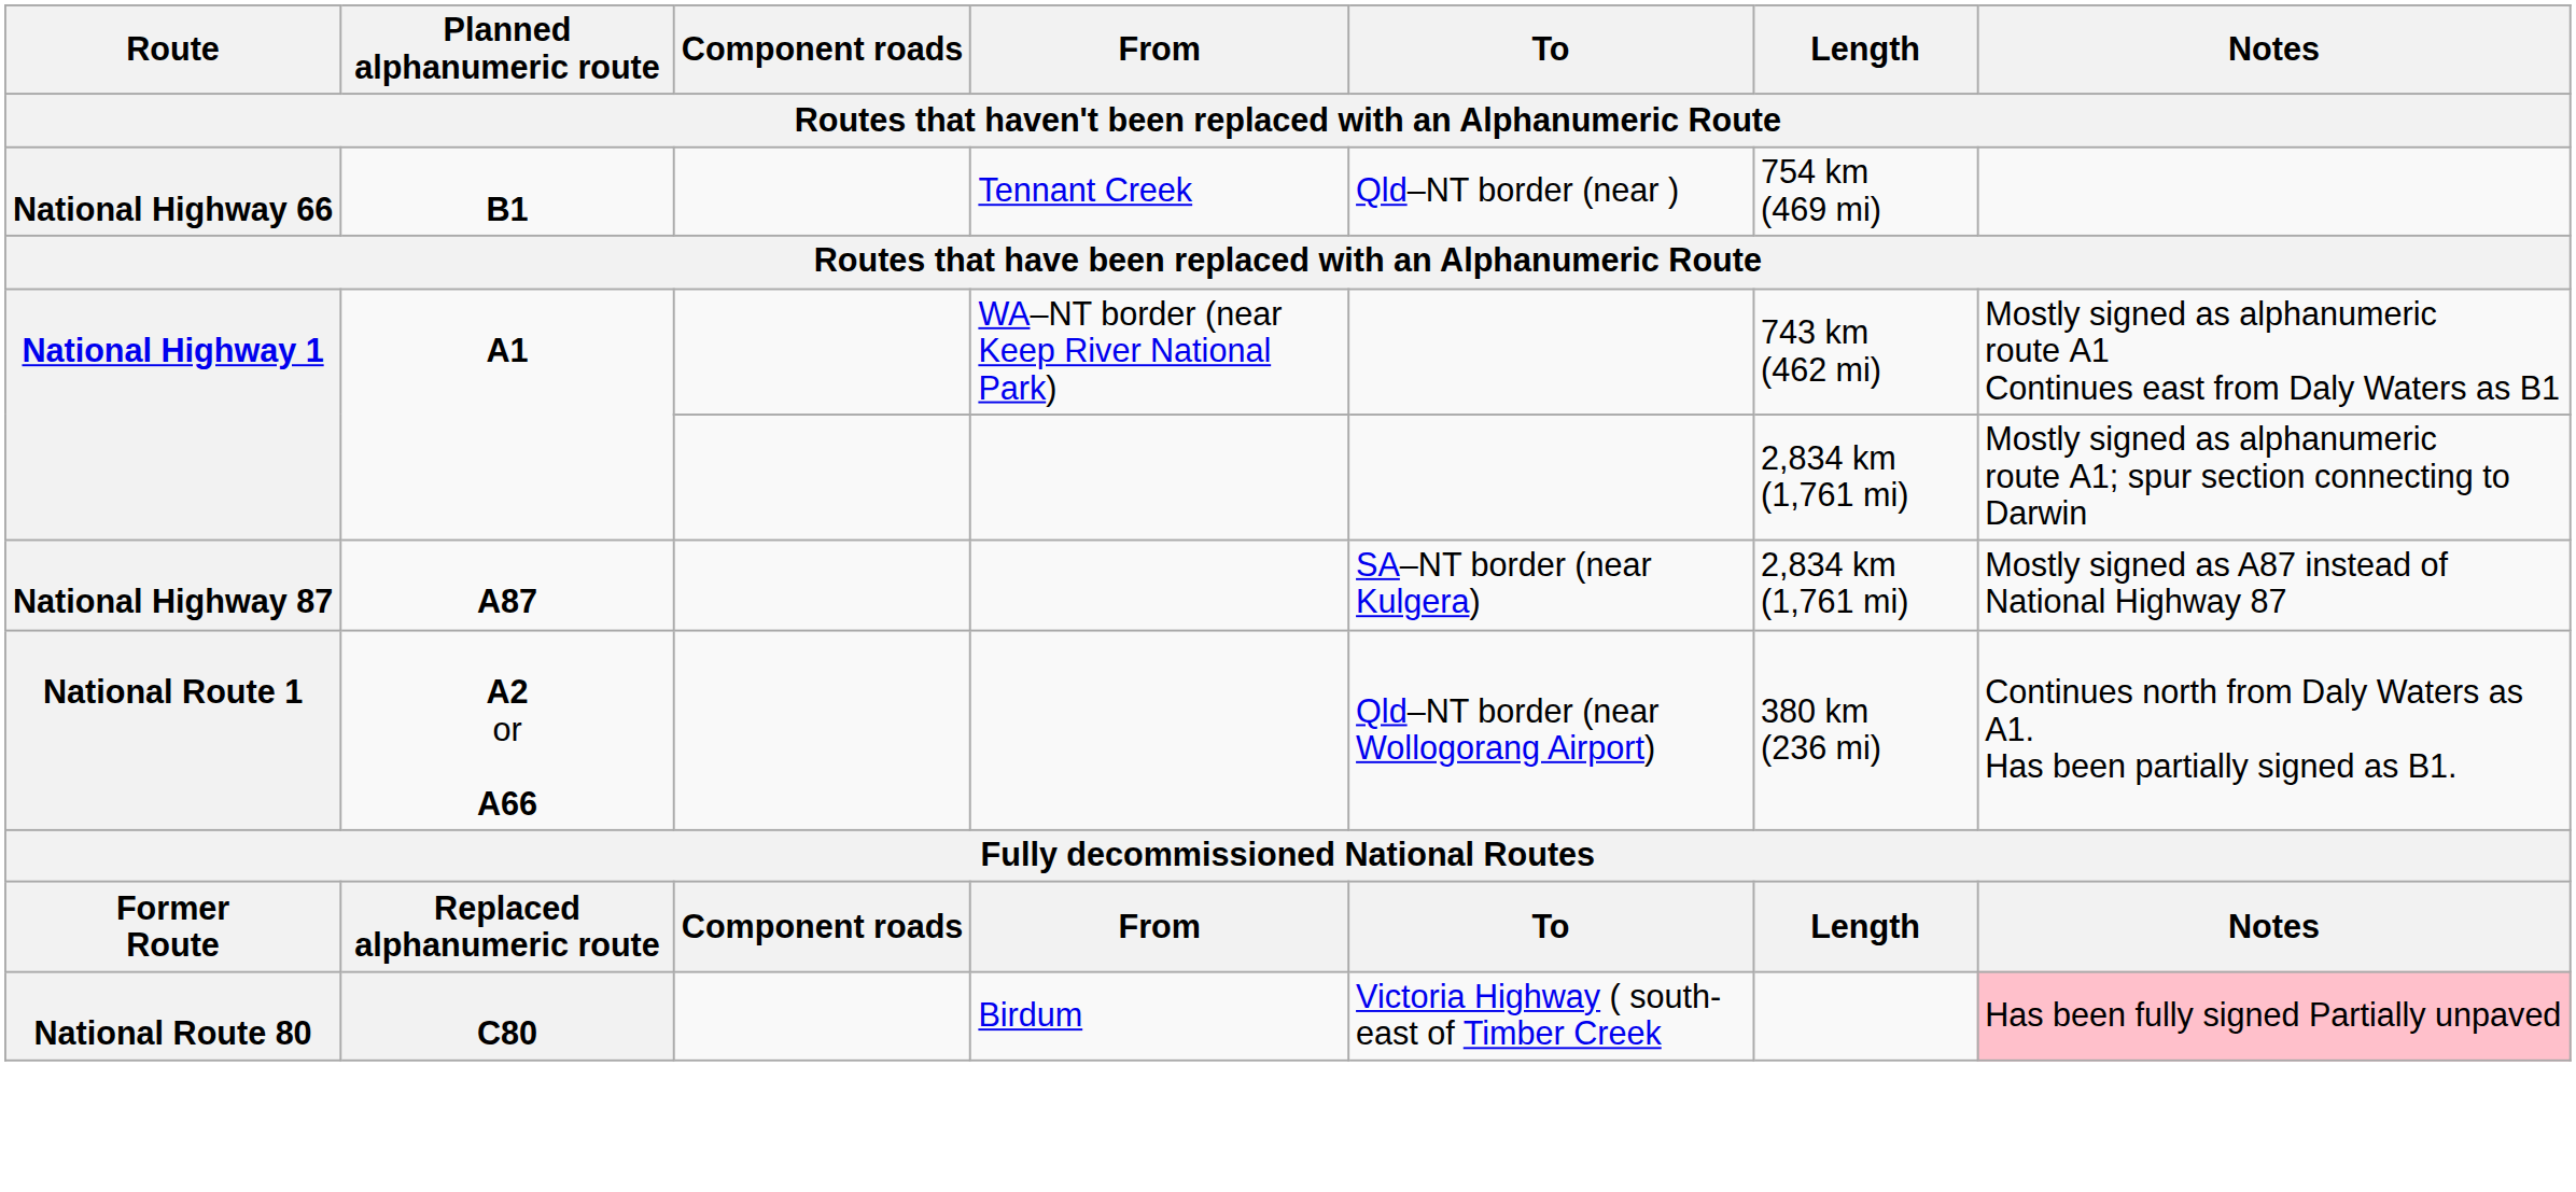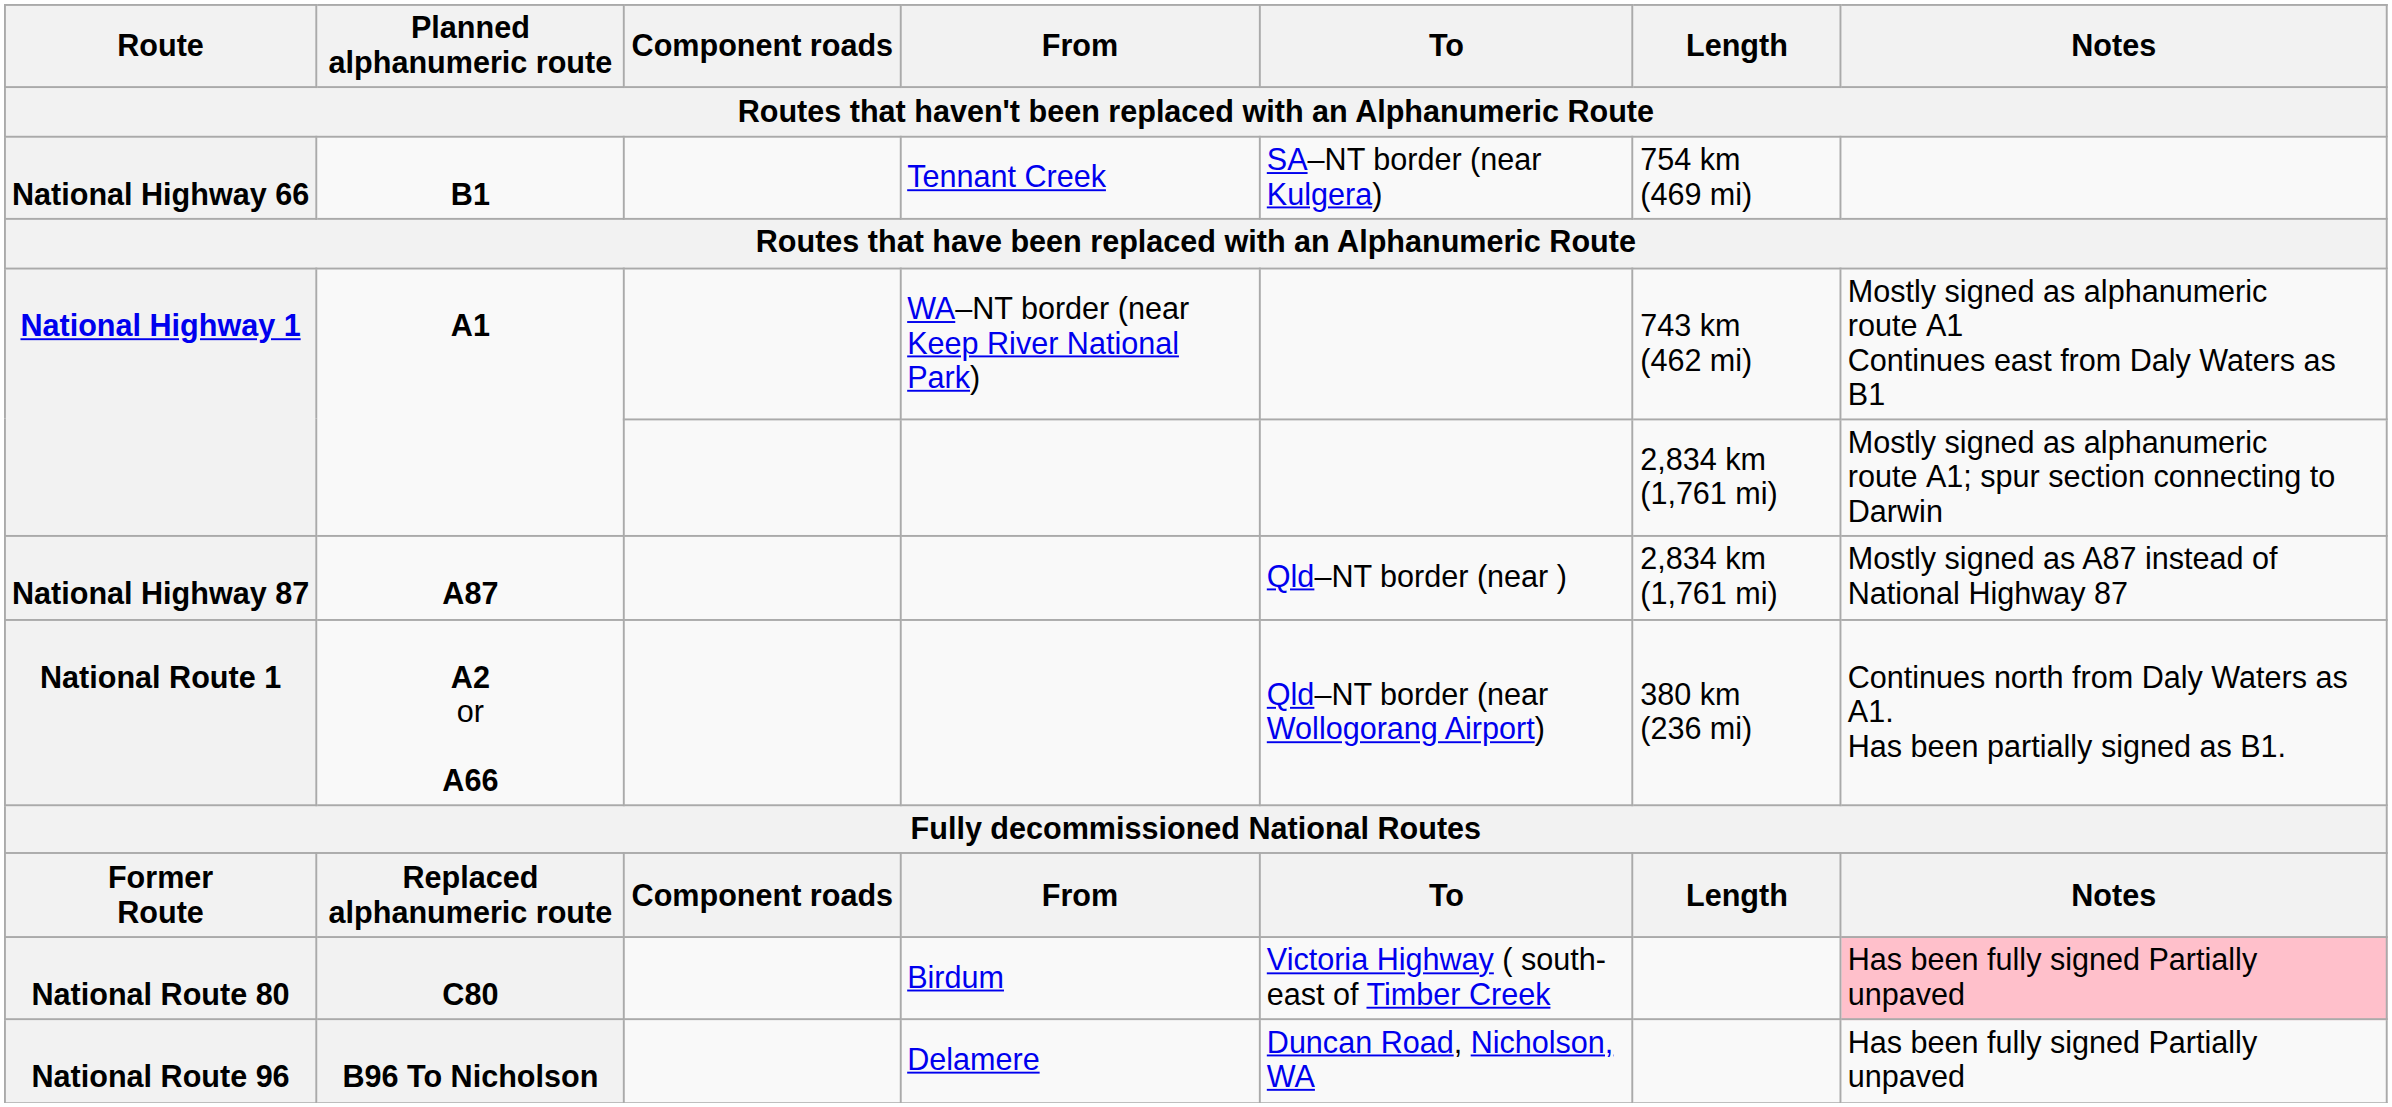 <table class="wikitable sortable mw-collapsible">
 <tr>
 <th scope="col">Route</th>
 <th>Planned alphanumeric route</th>
 <th scope="col">Component roads</th>
 <th scope="col">From</th>
 <th scope="col">To</th>
 <th scope="col">Length</th>
 <th scope="col">Notes</th>
 </tr>
 <tr>
 <th colspan="7">Routes that haven't been replaced with an Alphanumeric Route</th>
 </tr>
 <tr>
 <th style="vertical-align:top; white-space:nowrap;"><br>National Highway 66</th>
 <td style="vertical-align:top; white-space:nowrap; text-align:center;"><br><strong>B1</strong></td>
 <td></td>
 <td><a href='#'>Tennant Creek</a></td>
-<td><a href='#'>Qld</a>–NT border (near )</td>
+<td><a href='#'>SA</a>–NT border (near <a href='#'>Kulgera</a>)</td>
 <td>754 km (469 mi)</td>
 <td></td>
 </tr>
 <tr>
 <th colspan="7">Routes that have been replaced with an Alphanumeric Route</th>
 </tr>
 <tr>
 <th rowspan="2" style="vertical-align:top; white-space:nowrap;"><br><a href='#'>National Highway 1</a></th>
 <td rowspan="2" style="vertical-align:top; white-space:nowrap; text-align:center;"><br><strong>A1</strong></td>
 <td></td>
 <td><a href='#'>WA</a>–NT border (near <a href='#'>Keep River National Park</a>)</td>
 <td></td>
 <td>743 km (462 mi)</td>
 <td>Mostly signed as alphanumeric route A1<br>Continues east from Daly Waters as B1</td>
 </tr>
 <tr>
 <td></td>
 <td></td>
 <td></td>
 <td>2,834 km (1,761 mi)</td>
 <td>Mostly signed as alphanumeric route A1; spur section connecting to Darwin</td>
 </tr>
 <tr>
 <th style="vertical-align:top; white-space:nowrap;"><br>National Highway 87</th>
 <td style="vertical-align:top; white-space:nowrap; text-align:center;"><br><strong>A87</strong></td>
 <td></td>
 <td></td>
-<td><a href='#'>SA</a>–NT border (near <a href='#'>Kulgera</a>)</td>
+<td><a href='#'>Qld</a>–NT border (near )</td>
 <td>2,834 km (1,761 mi)</td>
 <td>Mostly signed as A87 instead of National Highway 87</td>
 </tr>
 <tr>
 <th style="vertical-align:top; white-space:nowrap;"><br>National Route 1</th>
 <td style="vertical-align:top; white-space:nowrap; text-align:center;"><br><strong>A2</strong><br>or<br><br><strong>A66</strong></td>
 <td></td>
 <td></td>
 <td><a href='#'>Qld</a>–NT border (near <a href='#'>Wollogorang Airport</a>)</td>
 <td>380 km (236 mi)</td>
 <td>Continues north from Daly Waters as A1.<br>Has been partially signed as B1.</td>
 </tr>
 <tr>
 <th colspan="7">Fully decommissioned National Routes</th>
 </tr>
 <tr>
 <th>Former<br>Route</th>
 <th>Replaced alphanumeric route</th>
 <th>Component roads</th>
 <th>From</th>
 <th>To</th>
 <th>Length</th>
 <th>Notes</th>
 </tr>
 <tr>
 <th><br>National Route 80</th>
 <th><br>C80</th>
 <td></td>
 <td><a href='#'>Birdum</a></td>
 <td><a href='#'>Victoria Highway</a> ( south-east of <a href='#'>Timber Creek</a></td>
 <td></td>
 <td style="background: pink;">Has been fully signed Partially unpaved</td>
 </tr>
+<tr>
+<th><br>National Route 96</th>
+<th><br>B96 To Nicholson</th>
+<td></td>
+<td><a href='#'>Delamere</a></td>
+<td><a href='#'>Duncan Road</a>, <a href='#'>Nicholson, WA</a></td>
+<td></td>
+<td>Has been fully signed Partially unpaved</td>
+</tr>
 </table>
